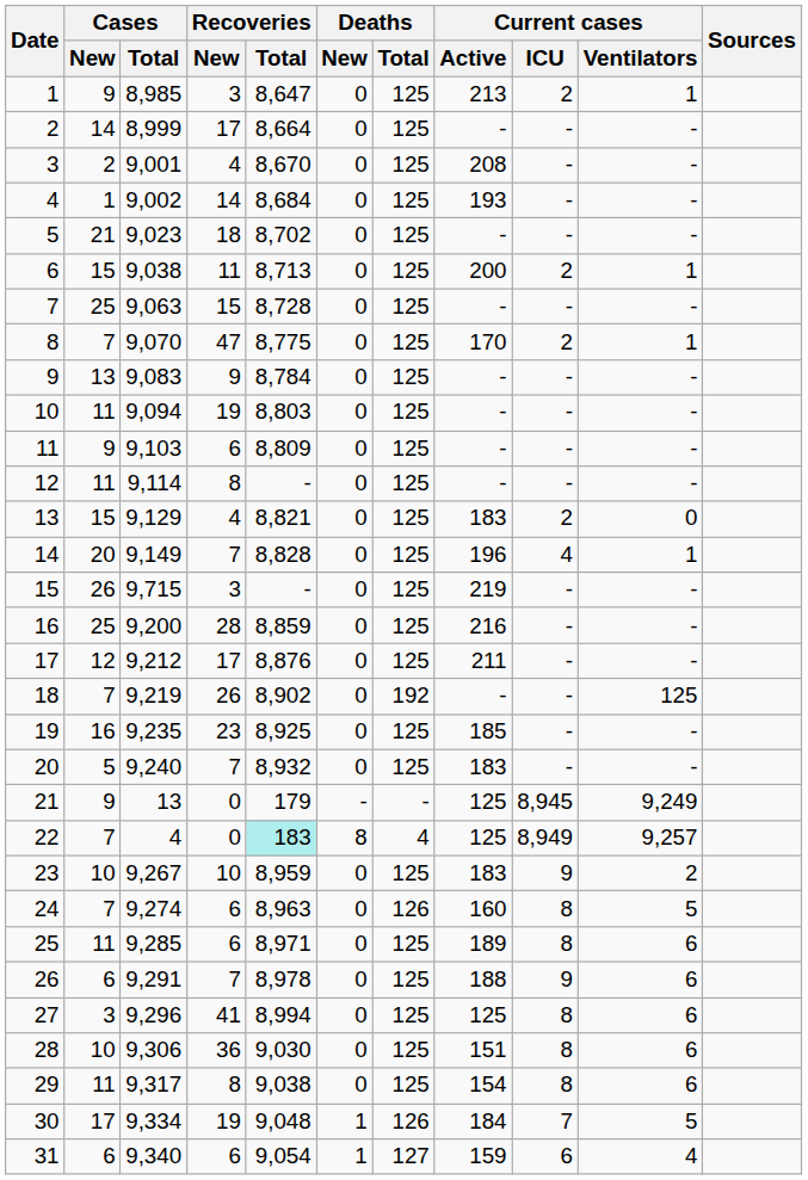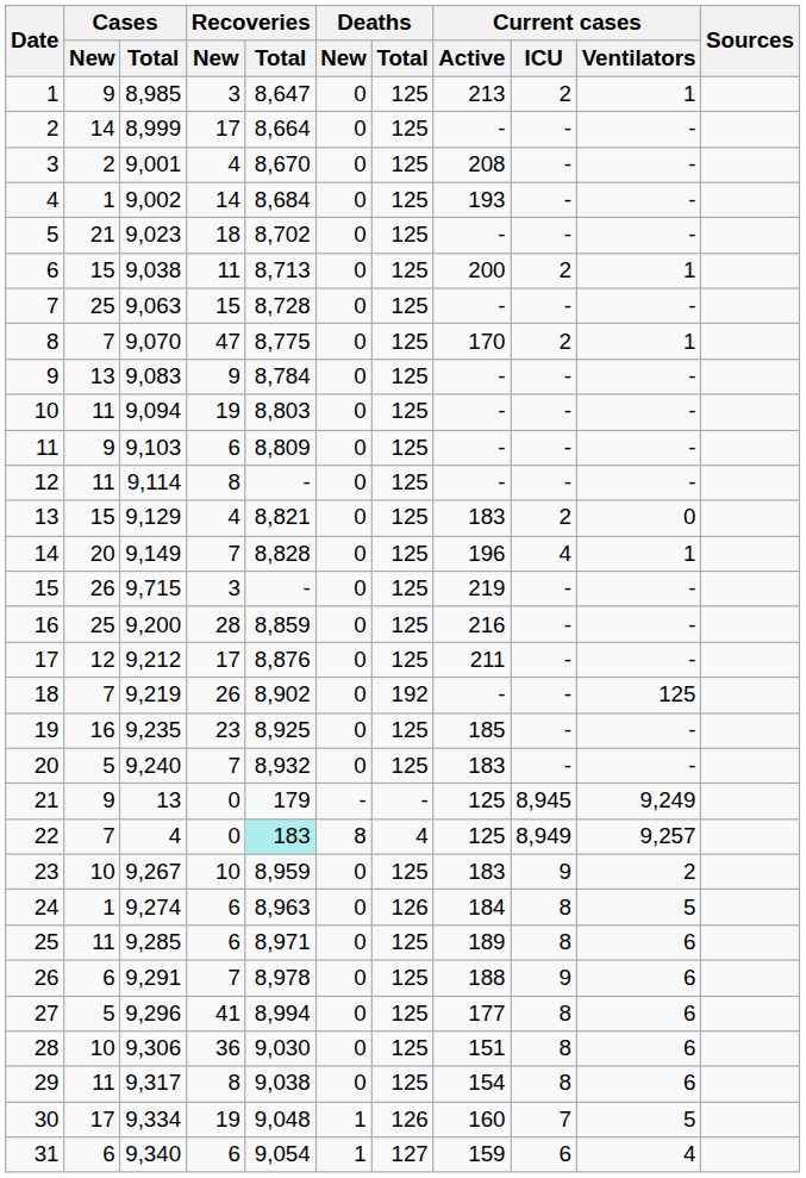 <table class="wikitable sortable mw-collapsible mw-collapsed sticky-header-multi sort-under" style="text-align:right;">
 <tr>
 <th rowspan=2>Date</th>
 <th colspan=2>Cases</th>
 <th colspan=2>Recoveries</th>
 <th colspan=2>Deaths</th>
 <th colspan=3>Current cases</th>
 <th rowspan=2 class="unsortable">Sources</th>
 </tr>
 <tr>
 <th>New</th>
 <th>Total</th>
 <th>New</th>
 <th>Total</th>
 <th>New</th>
 <th>Total</th>
 <th>Active</th>
 <th>ICU</th>
 <th>Ventilators</th>
 </tr>
 <tr>
 <td>1</td>
 <td>9</td>
 <td>8,985</td>
 <td>3</td>
 <td>8,647</td>
 <td>0</td>
 <td>125</td>
 <td>213</td>
 <td>2</td>
 <td>1</td>
 <td></td>
 </tr>
 <tr>
 <td>2</td>
 <td>14</td>
 <td>8,999</td>
 <td>17</td>
 <td>8,664</td>
 <td>0</td>
 <td>125</td>
 <td>-</td>
 <td>-</td>
 <td>-</td>
 <td></td>
 </tr>
 <tr>
 <td>3</td>
 <td>2</td>
 <td>9,001</td>
 <td>4</td>
 <td>8,670</td>
 <td>0</td>
 <td>125</td>
 <td>208</td>
 <td>-</td>
 <td>-</td>
 <td></td>
 </tr>
 <tr>
 <td>4</td>
 <td>1</td>
 <td>9,002</td>
 <td>14</td>
 <td>8,684</td>
 <td>0</td>
 <td>125</td>
 <td>193</td>
 <td>-</td>
 <td>-</td>
 <td></td>
 </tr>
 <tr>
 <td>5</td>
 <td>21</td>
 <td>9,023</td>
 <td>18</td>
 <td>8,702</td>
 <td>0</td>
 <td>125</td>
 <td>-</td>
 <td>-</td>
 <td>-</td>
 <td></td>
 </tr>
 <tr>
 <td>6</td>
 <td>15</td>
 <td>9,038</td>
 <td>11</td>
 <td>8,713</td>
 <td>0</td>
 <td>125</td>
 <td>200</td>
 <td>2</td>
 <td>1</td>
 <td></td>
 </tr>
 <tr>
 <td>7</td>
 <td>25</td>
 <td>9,063</td>
 <td>15</td>
 <td>8,728</td>
 <td>0</td>
 <td>125</td>
 <td>-</td>
 <td>-</td>
 <td>-</td>
 <td></td>
 </tr>
 <tr>
 <td>8</td>
 <td>7</td>
 <td>9,070</td>
 <td>47</td>
 <td>8,775</td>
 <td>0</td>
 <td>125</td>
 <td>170</td>
 <td>2</td>
 <td>1</td>
 <td></td>
 </tr>
 <tr>
 <td>9</td>
 <td>13</td>
 <td>9,083</td>
 <td>9</td>
 <td>8,784</td>
 <td>0</td>
 <td>125</td>
 <td>-</td>
 <td>-</td>
 <td>-</td>
 <td></td>
 </tr>
 <tr>
 <td>10</td>
 <td>11</td>
 <td>9,094</td>
 <td>19</td>
 <td>8,803</td>
 <td>0</td>
 <td>125</td>
 <td>-</td>
 <td>-</td>
 <td>-</td>
 <td></td>
 </tr>
 <tr>
 <td>11</td>
 <td>9</td>
 <td>9,103</td>
 <td>6</td>
 <td>8,809</td>
 <td>0</td>
 <td>125</td>
 <td>-</td>
 <td>-</td>
 <td>-</td>
 <td></td>
 </tr>
 <tr>
 <td>12</td>
 <td>11</td>
 <td>9,114</td>
 <td>8</td>
 <td>-</td>
 <td>0</td>
 <td>125</td>
 <td>-</td>
 <td>-</td>
 <td>-</td>
 <td></td>
 </tr>
 <tr>
 <td>13</td>
 <td>15</td>
 <td>9,129</td>
 <td>4</td>
 <td>8,821</td>
 <td>0</td>
 <td>125</td>
 <td>183</td>
 <td>2</td>
 <td>0</td>
 <td></td>
 </tr>
 <tr>
 <td>14</td>
 <td>20</td>
 <td>9,149</td>
 <td>7</td>
 <td>8,828</td>
 <td>0</td>
 <td>125</td>
 <td>196</td>
 <td>4</td>
 <td>1</td>
 <td></td>
 </tr>
 <tr>
 <td>15</td>
 <td>26</td>
 <td>9,715</td>
 <td>3</td>
 <td>-</td>
 <td>0</td>
 <td>125</td>
 <td>219</td>
 <td>-</td>
 <td>-</td>
 <td></td>
 </tr>
 <tr>
 <td>16</td>
 <td>25</td>
 <td>9,200</td>
 <td>28</td>
 <td>8,859</td>
 <td>0</td>
 <td>125</td>
 <td>216</td>
 <td>-</td>
 <td>-</td>
 <td></td>
 </tr>
 <tr>
 <td>17</td>
 <td>12</td>
 <td>9,212</td>
 <td>17</td>
 <td>8,876</td>
 <td>0</td>
 <td>125</td>
 <td>211</td>
 <td>-</td>
 <td>-</td>
 <td></td>
 </tr>
 <tr>
 <td>18</td>
 <td>7</td>
 <td>9,219</td>
 <td>26</td>
 <td>8,902</td>
 <td>0</td>
 <td>192</td>
 <td>-</td>
 <td>-</td>
 <td>125</td>
 <td></td>
 </tr>
 <tr>
 <td>19</td>
 <td>16</td>
 <td>9,235</td>
 <td>23</td>
 <td>8,925</td>
 <td>0</td>
 <td>125</td>
 <td>185</td>
 <td>-</td>
 <td>-</td>
 <td></td>
 </tr>
 <tr>
 <td>20</td>
 <td>5</td>
 <td>9,240</td>
 <td>7</td>
 <td>8,932</td>
 <td>0</td>
 <td>125</td>
 <td>183</td>
 <td>-</td>
 <td>-</td>
 <td></td>
 </tr>
 <tr>
 <td>21</td>
 <td>9</td>
 <td>13</td>
 <td>0</td>
 <td>179</td>
 <td>-</td>
 <td>-</td>
 <td>125</td>
 <td>8,945</td>
 <td>9,249</td>
 <td></td>
 </tr>
 <tr>
 <td>22</td>
 <td>7</td>
 <td>4</td>
 <td>0</td>
 <td style="background: paleturquoise;">183</td>
 <td>8</td>
 <td>4</td>
 <td>125</td>
 <td>8,949</td>
 <td>9,257</td>
 <td></td>
 </tr>
 <tr>
 <td>23</td>
 <td>10</td>
 <td>9,267</td>
 <td>10</td>
 <td>8,959</td>
 <td>0</td>
 <td>125</td>
 <td>183</td>
 <td>9</td>
 <td>2</td>
 <td></td>
 </tr>
 <tr>
 <td>24</td>
-<td>7</td>
+<td>1</td>
 <td>9,274</td>
 <td>6</td>
 <td>8,963</td>
 <td>0</td>
 <td>126</td>
-<td>160</td>
+<td>184</td>
 <td>8</td>
 <td>5</td>
 <td></td>
 </tr>
 <tr>
 <td>25</td>
 <td>11</td>
 <td>9,285</td>
 <td>6</td>
 <td>8,971</td>
 <td>0</td>
 <td>125</td>
 <td>189</td>
 <td>8</td>
 <td>6</td>
 <td></td>
 </tr>
 <tr>
 <td>26</td>
 <td>6</td>
 <td>9,291</td>
 <td>7</td>
 <td>8,978</td>
 <td>0</td>
 <td>125</td>
 <td>188</td>
 <td>9</td>
 <td>6</td>
 <td></td>
 </tr>
 <tr>
 <td>27</td>
-<td>3</td>
+<td>5</td>
 <td>9,296</td>
 <td>41</td>
 <td>8,994</td>
 <td>0</td>
 <td>125</td>
-<td>125</td>
+<td>177</td>
 <td>8</td>
 <td>6</td>
 <td></td>
 </tr>
 <tr>
 <td>28</td>
 <td>10</td>
 <td>9,306</td>
 <td>36</td>
 <td>9,030</td>
 <td>0</td>
 <td>125</td>
 <td>151</td>
 <td>8</td>
 <td>6</td>
 <td></td>
 </tr>
 <tr>
 <td>29</td>
 <td>11</td>
 <td>9,317</td>
 <td>8</td>
 <td>9,038</td>
 <td>0</td>
 <td>125</td>
 <td>154</td>
 <td>8</td>
 <td>6</td>
 <td></td>
 </tr>
 <tr>
 <td>30</td>
 <td>17</td>
 <td>9,334</td>
 <td>19</td>
 <td>9,048</td>
 <td>1</td>
 <td>126</td>
-<td>184</td>
+<td>160</td>
 <td>7</td>
 <td>5</td>
 <td></td>
 </tr>
 <tr>
 <td>31</td>
 <td>6</td>
 <td>9,340</td>
 <td>6</td>
 <td>9,054</td>
 <td>1</td>
 <td>127</td>
 <td>159</td>
 <td>6</td>
 <td>4</td>
 <td></td>
 </tr>
 </table>
